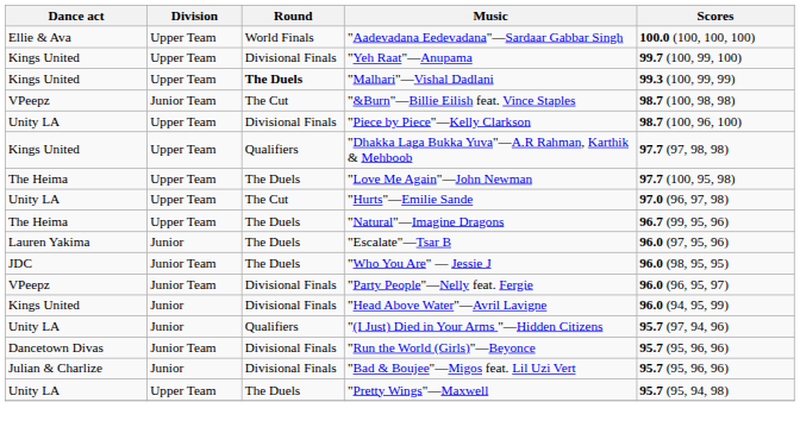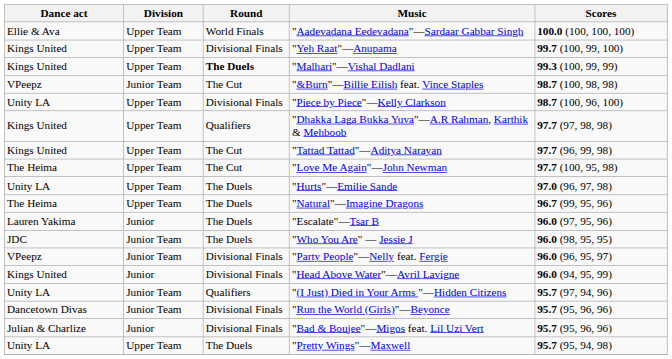 <table class="wikitable sortable" style="width:75%;">
 <tr>
 <th style="width:18%;">Dance act</th>
 <th style="width:12%;">Division</th>
 <th style="width:13%;">Round</th>
 <th style="width:37%;">Music</th>
 <th style="width:20%;">Scores</th>
 </tr>
 <tr>
 <td>Ellie & Ava</td>
 <td>Upper Team</td>
 <td>World Finals</td>
 <td>"<a href='#'>Aadevadana Eedevadana</a>"—<a href='#'>Sardaar Gabbar Singh</a></td>
 <td><strong>100.0</strong> (100, 100, 100)</td>
 </tr>
 <tr>
 <td>Kings United</td>
 <td>Upper Team</td>
 <td>Divisional Finals</td>
 <td>"<a href='#'>Yeh Raat</a>"—<a href='#'>Anupama</a></td>
 <td><strong>99.7</strong> (100, 99, 100)</td>
 </tr>
 <tr>
 <td>Kings United</td>
 <td>Upper Team</td>
 <td><strong>The Duels</strong></td>
 <td>"<a href='#'>Malhari</a>"—<a href='#'>Vishal Dadlani</a></td>
 <td><strong>99.3</strong> (100, 99, 99)</td>
 </tr>
 <tr>
 <td>VPeepz</td>
 <td>Junior Team</td>
 <td>The Cut</td>
 <td>"<a href='#'>&Burn</a>"—<a href='#'>Billie Eilish</a> feat. <a href='#'>Vince Staples</a></td>
 <td><strong>98.7</strong> (100, 98, 98)</td>
 </tr>
 <tr>
 <td>Unity LA</td>
 <td>Upper Team</td>
 <td>Divisional Finals</td>
 <td>"<a href='#'>Piece by Piece</a>"—<a href='#'>Kelly Clarkson</a></td>
 <td><strong>98.7</strong> (100, 96, 100)</td>
 </tr>
 <tr>
 <td>Kings United</td>
 <td>Upper Team</td>
 <td>Qualifiers</td>
 <td>"<a href='#'>Dhakka Laga Bukka Yuva</a>"—<a href='#'>A.R Rahman</a>, <a href='#'>Karthik</a> & <a href='#'>Mehboob</a></td>
 <td><strong>97.7</strong> (97, 98, 98)</td>
 </tr>
 <tr>
+<td>Kings United</td>
+<td>Upper Team</td>
+<td>The Cut</td>
+<td>"<a href='#'>Tattad Tattad</a>"—<a href='#'>Aditya Narayan</a></td>
+<td><strong>97.7</strong> (96, 99, 98)</td>
+</tr>
+<tr>
 <td>The Heima</td>
 <td>Upper Team</td>
-<td>The Duels</td>
+<td>The Cut</td>
 <td>"<a href='#'>Love Me Again</a>"—<a href='#'>John Newman</a></td>
 <td><strong>97.7</strong> (100, 95, 98)</td>
 </tr>
 <tr>
 <td>Unity LA</td>
 <td>Upper Team</td>
-<td>The Cut</td>
+<td>The Duels</td>
 <td>"<a href='#'>Hurts</a>"—<a href='#'>Emilie Sande</a></td>
 <td><strong>97.0</strong> (96, 97, 98)</td>
 </tr>
 <tr>
 <td>The Heima</td>
 <td>Upper Team</td>
 <td>The Duels</td>
 <td>"<a href='#'>Natural</a>"—<a href='#'>Imagine Dragons</a></td>
 <td><strong>96.7</strong> (99, 95, 96)</td>
 </tr>
 <tr>
 <td>Lauren Yakima</td>
 <td>Junior</td>
 <td>The Duels</td>
 <td>"Escalate"—<a href='#'>Tsar B</a></td>
 <td><strong>96.0</strong> (97, 95, 96)</td>
 </tr>
 <tr>
 <td>JDC</td>
 <td>Junior Team</td>
 <td>The Duels</td>
 <td>"<a href='#'>Who You Are</a>" — <a href='#'>Jessie J</a></td>
 <td><strong>96.0</strong> (98, 95, 95)</td>
 </tr>
 <tr>
 <td>VPeepz</td>
 <td>Junior Team</td>
 <td>Divisional Finals</td>
 <td>"<a href='#'>Party People</a>"—<a href='#'>Nelly</a> feat. <a href='#'>Fergie</a></td>
 <td><strong>96.0</strong> (96, 95, 97)</td>
 </tr>
 <tr>
 <td>Kings United</td>
 <td>Junior</td>
 <td>Divisional Finals</td>
 <td>"<a href='#'>Head Above Water</a>"—<a href='#'>Avril Lavigne</a></td>
 <td><strong>96.0</strong> (94, 95, 99)</td>
 </tr>
 <tr>
 <td>Unity LA</td>
-<td>Junior</td>
+<td>Junior Team</td>
 <td>Qualifiers</td>
 <td>"<a href='#'>(I Just) Died in Your Arms </a>"—<a href='#'>Hidden Citizens</a></td>
 <td><strong>95.7</strong> (97, 94, 96)</td>
 </tr>
 <tr>
 <td>Dancetown Divas</td>
 <td>Junior Team</td>
 <td>Divisional Finals</td>
 <td>"<a href='#'>Run the World (Girls)</a>"—<a href='#'>Beyonce</a></td>
 <td><strong>95.7</strong> (95, 96, 96)</td>
 </tr>
 <tr>
 <td>Julian & Charlize</td>
 <td>Junior</td>
 <td>Divisional Finals</td>
 <td>"<a href='#'>Bad & Boujee</a>"—<a href='#'>Migos</a> feat. <a href='#'>Lil Uzi Vert</a></td>
 <td><strong>95.7</strong> (95, 96, 96)</td>
 </tr>
 <tr>
 <td>Unity LA</td>
 <td>Upper Team</td>
 <td>The Duels</td>
 <td>"<a href='#'>Pretty Wings</a>"—<a href='#'>Maxwell</a></td>
 <td><strong>95.7</strong> (95, 94, 98)</td>
 </tr>
 <tr>
 </tr>
 </table>
